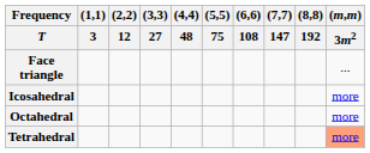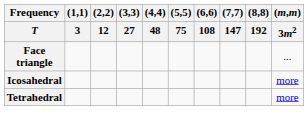 <table class=wikitable>
 <tr valign=top>
 <th>Frequency</th>
 <th>(1,1)</th>
 <th>(2,2)</th>
 <th>(3,3)</th>
 <th>(4,4)</th>
 <th>(5,5)</th>
 <th>(6,6)</th>
 <th>(7,7)</th>
 <th>(8,8)</th>
 <th>(<em>m</em>,<em>m</em>)</th>
 </tr>
 <tr valign=top>
 <th><em>T</em></th>
 <th>3</th>
 <th>12</th>
 <th>27</th>
 <th>48</th>
 <th>75</th>
 <th>108</th>
 <th>147</th>
 <th>192</th>
 <th>3<em>m</em><sup>2</sup></th>
 </tr>
 <tr align=center>
 <th>Face<br>triangle</th>
 <td></td>
 <td></td>
 <td></td>
 <td></td>
 <td></td>
 <td></td>
 <td></td>
 <td></td>
 <td>...</td>
 </tr>
 <tr align=center>
 <th>Icosahedral</th>
 <td></td>
 <td></td>
 <td></td>
 <td></td>
 <td></td>
 <td></td>
 <td></td>
 <td></td>
 <td><a href='#'>more</a></td>
 </tr>
 <tr align=center>
-<th>Octahedral</th>
+<th>Tetrahedral</th>
 <td></td>
 <td></td>
 <td></td>
 <td></td>
 <td></td>
 <td></td>
 <td></td>
 <td></td>
 <td><a href='#'>more</a></td>
 </tr>
-<tr align=center>
-<th>Tetrahedral</th>
-<td></td>
-<td></td>
-<td></td>
-<td></td>
-<td></td>
-<td></td>
-<td></td>
-<td></td>
-<td style="background: lightsalmon;"><a href='#'>more</a></td>
-</tr>
 </table>
